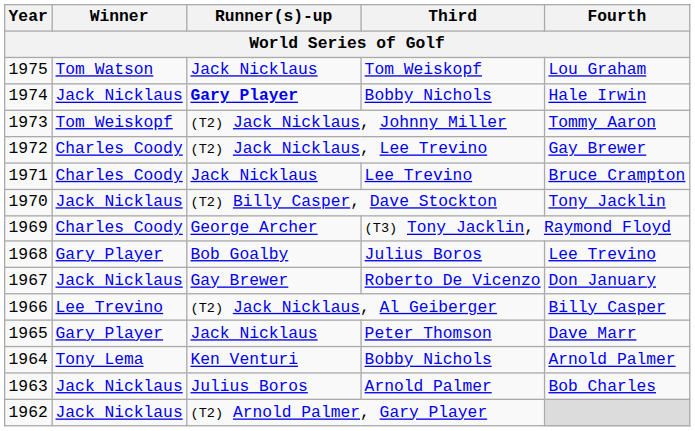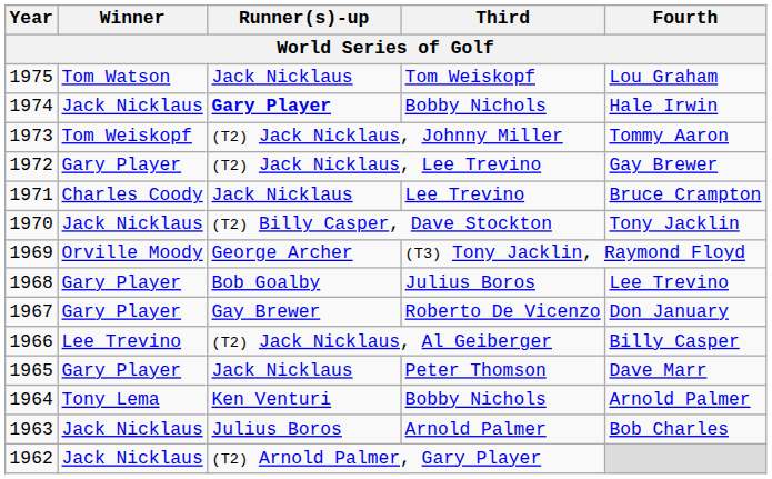 <table class="wikitable" style="font-size:95%">
 <tr>
 <th>Year</th>
 <th>Winner</th>
 <th>Runner(s)-up</th>
 <th>Third</th>
 <th>Fourth</th>
 </tr>
 <tr>
 <th colspan=8>World Series of Golf</th>
 </tr>
 <tr>
 <td>1975</td>
 <td> <a href='#'>Tom Watson</a></td>
 <td> <a href='#'>Jack Nicklaus</a>    </td>
 <td> <a href='#'>Tom Weiskopf</a></td>
 <td> <a href='#'>Lou Graham</a></td>
 </tr>
 <tr>
 <td>1974</td>
 <td> <a href='#'>Jack Nicklaus</a></td>
 <td><strong>  <a href='#'>Gary Player</a></strong></td>
 <td> <a href='#'>Bobby Nichols</a></td>
 <td> <a href='#'>Hale Irwin</a></td>
 </tr>
 <tr>
 <td>1973</td>
 <td> <a href='#'>Tom Weiskopf</a></td>
 <td colspan="2"><small>(T2)</small>  <a href='#'>Jack Nicklaus</a>,  <a href='#'>Johnny Miller</a></td>
 <td> <a href='#'>Tommy Aaron</a></td>
 </tr>
 <tr>
 <td>1972</td>
-<td> <a href='#'>Charles Coody</a></td>
+<td> <a href='#'>Gary Player</a></td>
 <td colspan="2"><small>(T2)</small>  <a href='#'>Jack Nicklaus</a>,  <a href='#'>Lee Trevino</a></td>
 <td> <a href='#'>Gay Brewer</a></td>
 </tr>
 <tr>
 <td>1971</td>
 <td> <a href='#'>Charles Coody</a></td>
 <td> <a href='#'>Jack Nicklaus</a></td>
 <td> <a href='#'>Lee Trevino</a></td>
 <td> <a href='#'>Bruce Crampton</a></td>
 </tr>
 <tr>
 <td>1970</td>
 <td> <a href='#'>Jack Nicklaus</a></td>
 <td colspan="2"><small>(T2)</small>  <a href='#'>Billy Casper</a>,  <a href='#'>Dave Stockton</a></td>
 <td> <a href='#'>Tony Jacklin</a></td>
 </tr>
 <tr>
 <td>1969</td>
-<td> <a href='#'>Charles Coody</a></td>
+<td> <a href='#'>Orville Moody</a></td>
 <td> <a href='#'>George Archer</a></td>
 <td colspan="2"><small>(T3)</small>  <a href='#'>Tony Jacklin</a>,  <a href='#'>Raymond Floyd</a></td>
 </tr>
 <tr>
 <td>1968</td>
 <td> <a href='#'>Gary Player</a></td>
 <td>  <a href='#'>Bob Goalby</a></td>
 <td> <a href='#'>Julius Boros</a></td>
 <td> <a href='#'>Lee Trevino</a></td>
 </tr>
 <tr>
 <td>1967</td>
-<td> <a href='#'>Jack Nicklaus</a></td>
+<td> <a href='#'>Gary Player</a></td>
 <td> <a href='#'>Gay Brewer</a></td>
 <td>  <a href='#'>Roberto De Vicenzo</a></td>
 <td> <a href='#'>Don January</a></td>
 </tr>
 <tr>
 <td>1966</td>
 <td> <a href='#'>Lee Trevino</a></td>
 <td colspan="2"><small>(T2)</small>  <a href='#'>Jack Nicklaus</a>,  <a href='#'>Al Geiberger</a></td>
 <td> <a href='#'>Billy Casper</a></td>
 </tr>
 <tr>
 <td>1965</td>
 <td> <a href='#'>Gary Player</a></td>
 <td> <a href='#'>Jack Nicklaus</a></td>
 <td> <a href='#'>Peter Thomson</a></td>
 <td> <a href='#'>Dave Marr</a></td>
 </tr>
 <tr>
 <td>1964</td>
 <td> <a href='#'>Tony Lema</a></td>
 <td> <a href='#'>Ken Venturi</a></td>
 <td> <a href='#'>Bobby Nichols</a></td>
 <td> <a href='#'>Arnold Palmer</a></td>
 </tr>
 <tr>
 <td>1963</td>
 <td> <a href='#'>Jack Nicklaus</a></td>
 <td> <a href='#'>Julius Boros</a></td>
 <td> <a href='#'>Arnold Palmer</a></td>
 <td> <a href='#'>Bob Charles</a></td>
 </tr>
 <tr>
 <td>1962</td>
 <td> <a href='#'>Jack Nicklaus</a></td>
 <td colspan="2"><small>(T2)</small>  <a href='#'>Arnold Palmer</a>,  <a href='#'>Gary Player</a></td>
 <td style="background:#DCDCDC;"> </td>
 </tr>
 </table>
